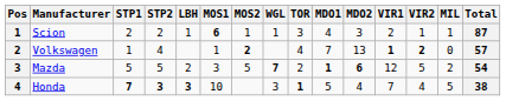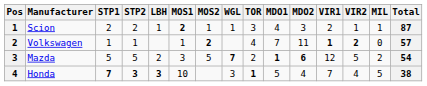 <table class="wikitable"  style="font-size: 90%;">
 <tr>
 <th>Pos</th>
 <th>Manufacturer</th>
 <th>STP1</th>
 <th>STP2</th>
 <th>LBH</th>
 <th>MOS1</th>
 <th>MOS2</th>
 <th>WGL</th>
 <th>TOR</th>
 <th>MDO1</th>
 <th>MDO2</th>
 <th>VIR1</th>
 <th>VIR2</th>
 <th>MIL</th>
 <th>Total</th>
 </tr>
 <tr>
 <th>1</th>
 <td> <a href='#'>Scion</a></td>
 <td align="center">2</td>
 <td align="center">2</td>
 <td align="center">1</td>
-<td align="center"><strong>6</strong></td>
+<td align="center"><strong>2</strong></td>
 <td align="center">1</td>
 <td align="center">1</td>
 <td align="center">3</td>
 <td align="center">4</td>
 <td align="center">3</td>
 <td align="center">2</td>
 <td align="center">1</td>
 <td align="center">1</td>
 <th>87</th>
 </tr>
 <tr>
 <th>2</th>
 <td> <a href='#'>Volkswagen</a></td>
 <td align="center">1</td>
-<td align="center">4</td>
+<td align="center">1</td>
 <td align="center"></td>
 <td align="center">1</td>
 <td align="center"><strong>2</strong></td>
 <td align="center"></td>
 <td align="center">4</td>
 <td align="center">7</td>
-<td align="center">13</td>
+<td align="center">11</td>
 <td align="center"><strong>1</strong></td>
 <td align="center"><strong>2</strong></td>
 <td align="center">0</td>
 <th>57</th>
 </tr>
 <tr>
 <th>3</th>
 <td> <a href='#'>Mazda</a></td>
 <td align="center">5</td>
 <td align="center">5</td>
 <td align="center">2</td>
 <td align="center">3</td>
 <td align="center">5</td>
 <td align="center"><strong>7</strong></td>
 <td align="center">2</td>
 <td align="center"><strong>1</strong></td>
 <td align="center"><strong>6</strong></td>
 <td align="center">12</td>
 <td align="center">5</td>
 <td align="center">2</td>
 <th>54</th>
 </tr>
 <tr>
 <th>4</th>
 <td> <a href='#'>Honda</a></td>
 <td align="center"><strong>7</strong></td>
 <td align="center"><strong>3</strong></td>
 <td align="center"><strong>3</strong></td>
 <td align="center">10</td>
 <td align="center"></td>
 <td align="center">3</td>
 <td align="center"><strong>1</strong></td>
 <td align="center">5</td>
 <td align="center">4</td>
 <td align="center">7</td>
 <td align="center">4</td>
 <td align="center">5</td>
 <th>38</th>
 </tr>
 </table>
